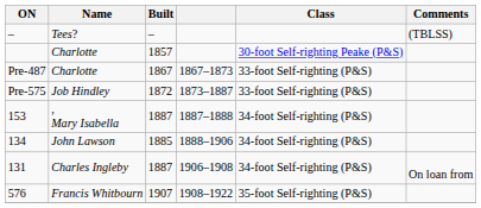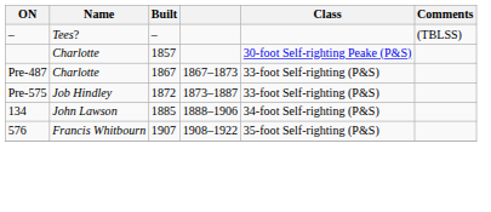 <table class="wikitable">
 <tr>
 <th>ON</th>
 <th>Name</th>
 <th>Built</th>
 <th></th>
 <th>Class</th>
 <th>Comments</th>
 </tr>
 <tr>
 <td>–</td>
 <td><em>Tees</em>?</td>
 <td>–</td>
 <td></td>
 <td></td>
 <td>(TBLSS)</td>
 </tr>
 <tr>
 <td></td>
 <td><em>Charlotte</em></td>
 <td>1857</td>
 <td></td>
 <td><a href='#'>30-foot Self-righting Peake (P&S)</a></td>
 <td></td>
 </tr>
 <tr>
 <td>Pre-487</td>
 <td><em>Charlotte</em></td>
 <td>1867</td>
 <td>1867–1873</td>
 <td>33-foot Self-righting (P&S)</td>
 <td></td>
 </tr>
 <tr>
 <td>Pre-575</td>
 <td><em>Job Hindley</em></td>
 <td>1872</td>
 <td>1873–1887</td>
 <td>33-foot Self-righting (P&S)</td>
 <td></td>
 </tr>
 <tr>
-<td>153</td>
-<td>,<br><em>Mary Isabella</em></td>
-<td>1887</td>
-<td>1887–1888</td>
-<td>34-foot Self-righting (P&S)</td>
-<td></td>
-</tr>
-<tr>
 <td>134</td>
 <td><em>John Lawson</em></td>
 <td>1885</td>
 <td>1888–1906</td>
 <td>34-foot Self-righting (P&S)</td>
 <td></td>
-</tr>
-<tr>
-<td>131</td>
-<td><em>Charles Ingleby</em></td>
-<td>1887</td>
-<td>1906–1908</td>
-<td>34-foot Self-righting (P&S)</td>
-<td><br>On loan from </td>
 </tr>
 <tr>
 <td>576</td>
 <td><em>Francis Whitbourn</em></td>
 <td>1907</td>
 <td>1908–1922</td>
 <td>35-foot Self-righting (P&S)</td>
 <td></td>
 </tr>
 <tr>
 </tr>
 </table>
